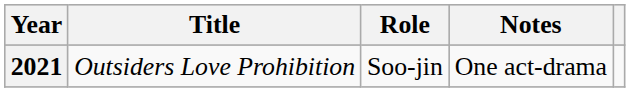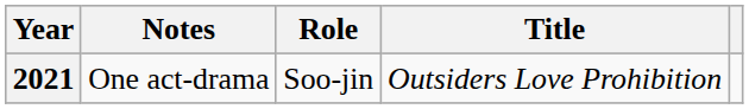 <table class="wikitable plainrowheaders">
 <tr>
 <th scope="col">Year</th>
+<th scope="col">Notes</th>
+<th scope="col">Role</th>
 <th scope="col">Title</th>
-<th scope="col">Role</th>
-<th scope="col">Notes</th>
 <th scope="col"></th>
 </tr>
 <tr>
 <th scope="row">2021</th>
+<td>One act-drama</td>
+<td>Soo-jin</td>
 <td><em>Outsiders Love Prohibition</em></td>
-<td>Soo-jin</td>
-<td>One act-drama</td>
 <td style="text-align:center"></td>
 </tr>
 </table>
